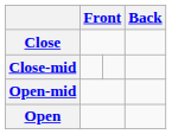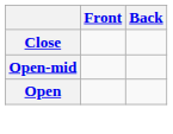 <table class="wikitable" style="text-align:center">
 <tr>
 <th></th>
 <th colspan="2"><a href='#'>Front</a></th>
 <th><a href='#'>Back</a></th>
 </tr>
 <tr>
 <th><a href='#'>Close</a></th>
 <td colspan="2"></td>
-<td></td>
-</tr>
-<tr>
-<th><a href='#'>Close-mid</a></th>
-<td></td>
-<td></td>
 <td></td>
 </tr>
 <tr>
 <th><a href='#'>Open-mid</a></th>
 <td colspan="2"></td>
 <td></td>
 </tr>
 <tr>
 <th><a href='#'>Open</a></th>
 <td colspan="2"></td>
 <td></td>
 </tr>
 </table>
